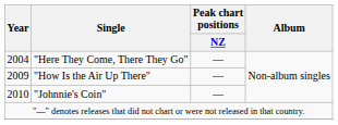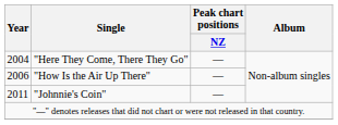 <table class="wikitable">
 <tr>
 <th rowspan=2>Year</th>
 <th rowspan=2>Single</th>
 <th>Peak chart<br>positions</th>
 <th rowspan=2>Album</th>
 </tr>
 <tr>
 <th><a href='#'>NZ</a></th>
 </tr>
 <tr>
 <td>2004</td>
 <td>"Here They Come, There They Go"</td>
 <td align="center">—</td>
 <td rowspan="3">Non-album singles</td>
 </tr>
 <tr>
-<td>2009</td>
+<td>2006</td>
 <td>"How Is the Air Up There"</td>
 <td align="center">—</td>
 </tr>
 <tr>
-<td>2010</td>
+<td>2011</td>
 <td>"Johnnie's Coin"</td>
 <td align="center">—</td>
 </tr>
 <tr>
 <td align=center colspan=4><small>"—" denotes releases that did not chart or were not released in that country.</small></td>
 </tr>
 <tr>
 </tr>
 </table>
